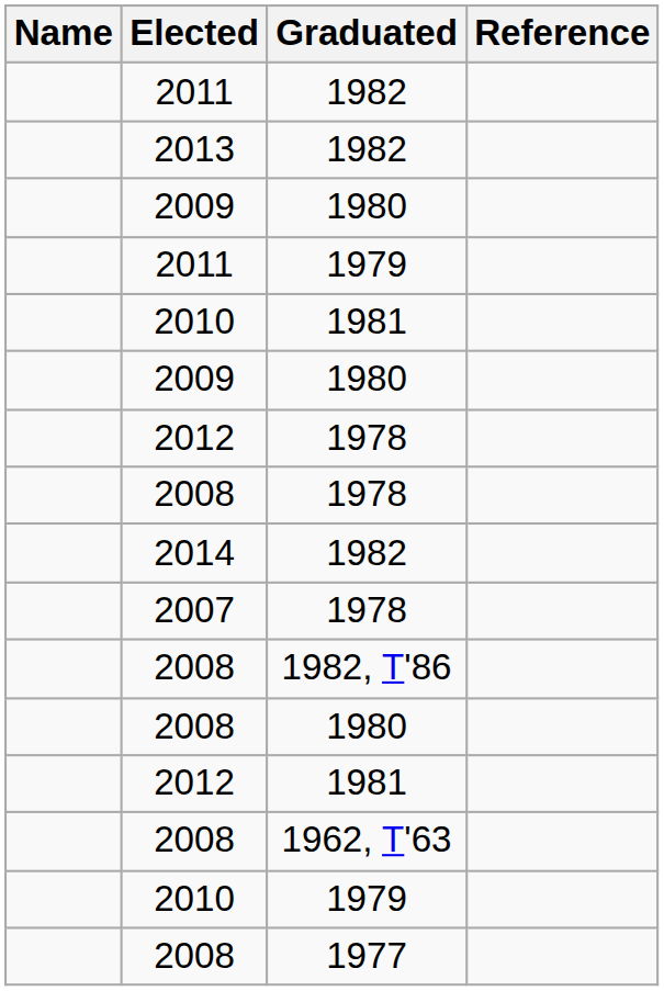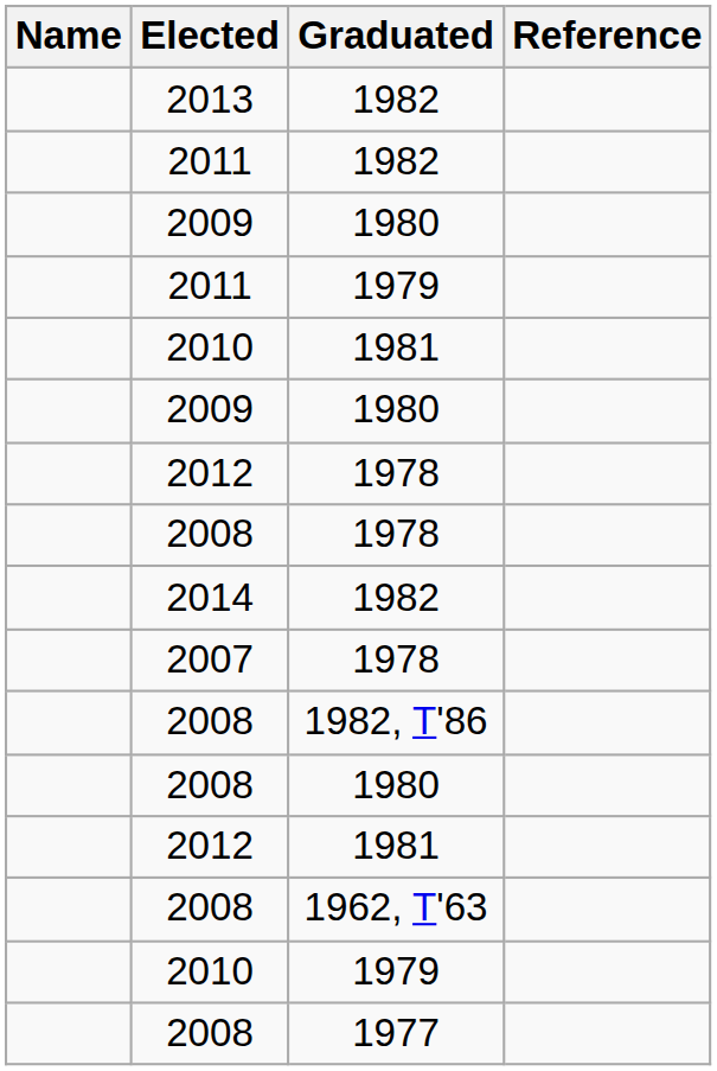 <table class="wikitable sortable">
 <tr>
 <th width="*">Name</th>
 <th width="*">Elected</th>
 <th width="*">Graduated</th>
 <th width="*">Reference</th>
 </tr>
 <tr valign="top">
 <td></td>
-<td align="center">2011</td>
+<td align="center">2013</td>
 <td align="center">1982</td>
 <td align="center"></td>
 </tr>
 <tr valign="top">
 <td></td>
-<td align="center">2013</td>
+<td align="center">2011</td>
 <td align="center">1982</td>
 <td align="center"></td>
 </tr>
 <tr valign="top">
 <td></td>
 <td align="center">2009</td>
 <td align="center">1980</td>
 <td align="center"></td>
 </tr>
 <tr valign="top">
 <td></td>
 <td align="center">2011</td>
 <td align="center">1979</td>
 <td align="center"></td>
 </tr>
 <tr valign="top">
 <td></td>
 <td align="center">2010</td>
 <td align="center">1981</td>
 <td align="center"></td>
 </tr>
 <tr valign="top">
 <td></td>
 <td align="center">2009</td>
 <td align="center">1980</td>
 <td align="center"></td>
 </tr>
 <tr valign="top">
 <td></td>
 <td align="center">2012</td>
 <td align="center">1978</td>
 <td align="center"></td>
 </tr>
 <tr valign="top">
 <td></td>
 <td align="center">2008</td>
 <td align="center">1978</td>
 <td align="center"></td>
 </tr>
 <tr valign="top">
 <td></td>
 <td align="center">2014</td>
 <td align="center">1982</td>
 <td align="center"></td>
 </tr>
 <tr valign="top">
 <td></td>
 <td align="center">2007</td>
 <td align="center">1978</td>
 <td align="center"></td>
 </tr>
 <tr valign="top">
 <td></td>
 <td align="center">2008</td>
 <td align="center">1982, <a href='#'>T</a>'86</td>
 <td align="center"></td>
 </tr>
 <tr valign="top">
 <td></td>
 <td align="center">2008</td>
 <td align="center">1980</td>
 <td align="center"></td>
 </tr>
 <tr valign="top">
 <td></td>
 <td align="center">2012</td>
 <td align="center">1981</td>
 <td align="center"></td>
 </tr>
 <tr valign="top">
 <td></td>
 <td align="center">2008</td>
 <td align="center">1962, <a href='#'>T</a>'63</td>
 <td align="center"></td>
 </tr>
 <tr valign="top">
 <td></td>
 <td align="center">2010</td>
 <td align="center">1979</td>
 <td align="center"></td>
 </tr>
 <tr valign="top">
 <td></td>
 <td align="center">2008</td>
 <td align="center">1977</td>
 <td align="center"></td>
 </tr>
 </table>
